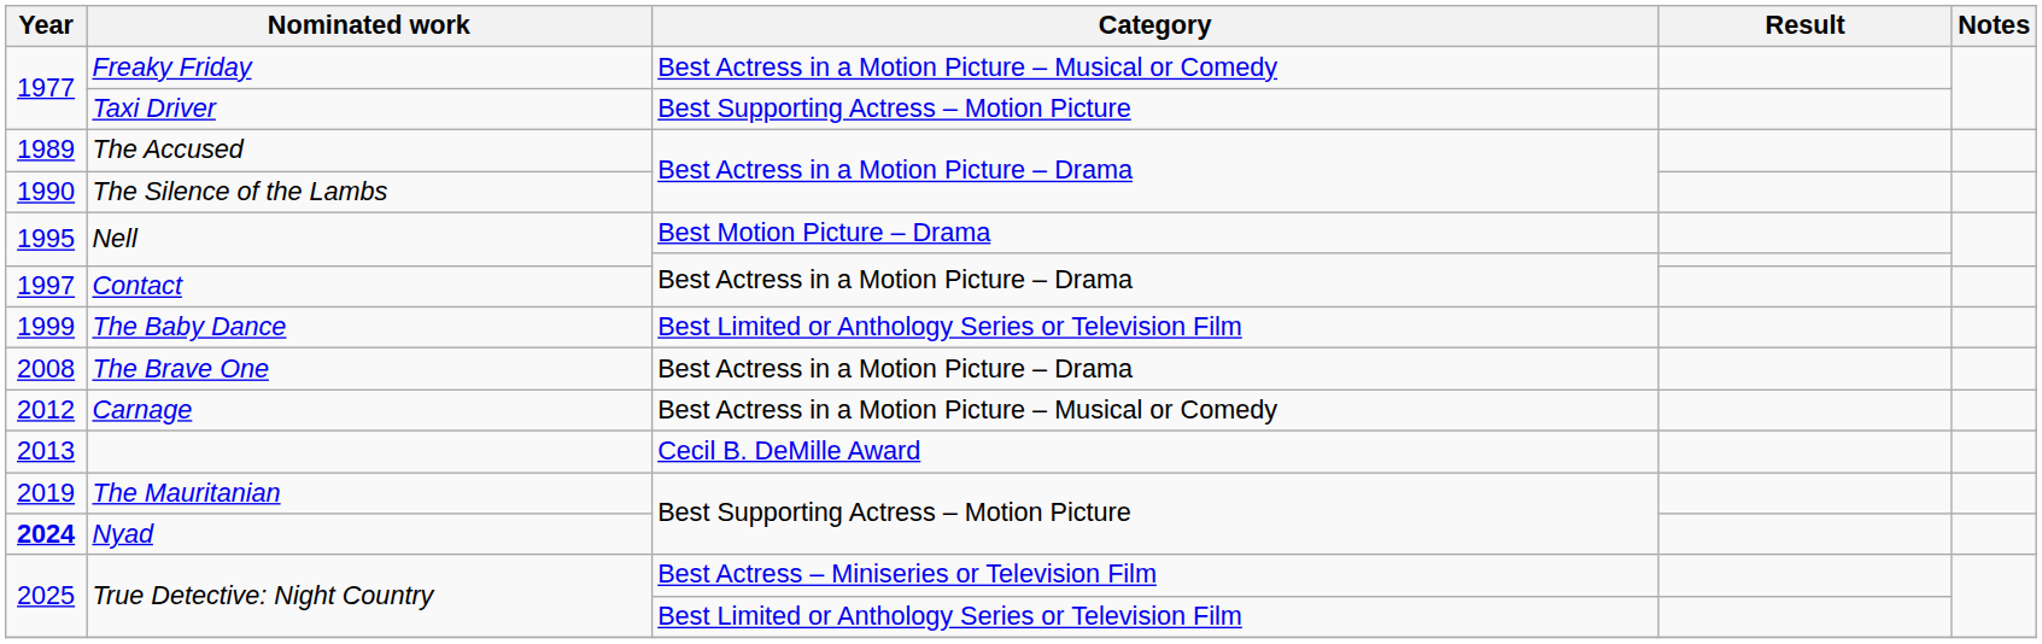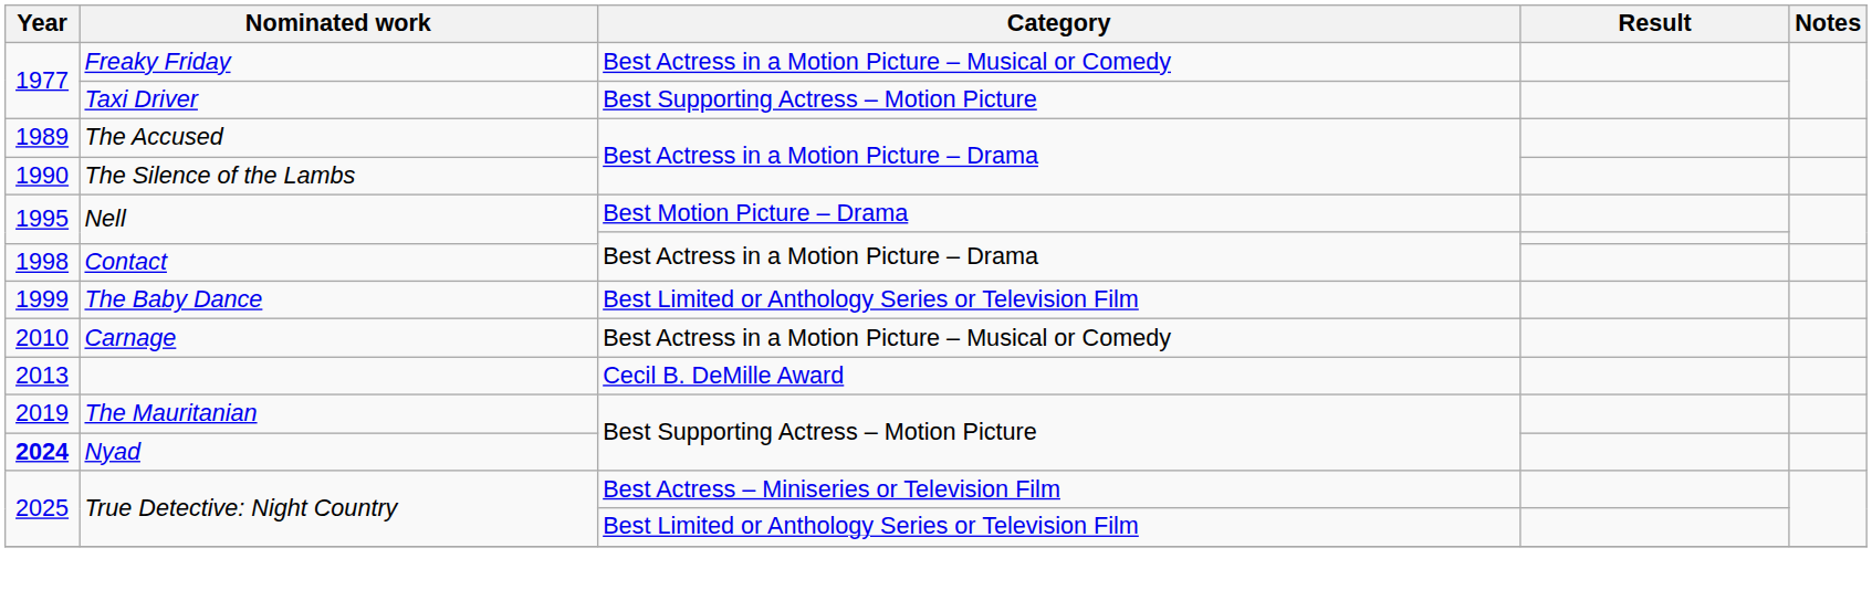 <table class=wikitable>
 <tr>
 <th width=4%>Year</th>
 <th width=29%>Nominated work</th>
 <th width=52%>Category</th>
 <th width=15%>Result</th>
 <th>Notes</th>
 </tr>
 <tr>
 <td rowspan="2" align=center><a href='#'>1977</a></td>
 <td><em><a href='#'>Freaky Friday</a></em></td>
 <td><a href='#'>Best Actress in a Motion Picture – Musical or Comedy</a></td>
 <td></td>
 <td rowspan=2></td>
 </tr>
 <tr>
 <td><em><a href='#'>Taxi Driver</a></em></td>
 <td><a href='#'>Best Supporting Actress – Motion Picture</a></td>
 <td></td>
 </tr>
 <tr>
 <td align=center><a href='#'>1989</a></td>
 <td><em>The Accused</em></td>
 <td rowspan=2><a href='#'>Best Actress in a Motion Picture – Drama</a></td>
 <td></td>
 <td></td>
 </tr>
 <tr>
 <td align=center><a href='#'>1990</a></td>
 <td><em>The Silence of the Lambs</em></td>
 <td></td>
 <td></td>
 </tr>
 <tr>
 <td rowspan=2 align=center><a href='#'>1995</a></td>
 <td rowspan=2><em>Nell</em></td>
 <td><a href='#'>Best Motion Picture – Drama</a></td>
 <td></td>
 <td rowspan=2></td>
 </tr>
 <tr>
 <td rowspan=2>Best Actress in a Motion Picture – Drama</td>
 <td></td>
 </tr>
 <tr>
-<td align=center><a href='#'>1997</a></td>
+<td align=center><a href='#'>1998</a></td>
 <td><em><a href='#'>Contact</a></em></td>
 <td></td>
 <td></td>
 </tr>
 <tr>
 <td align=center><a href='#'>1999</a></td>
 <td><em><a href='#'>The Baby Dance</a></em></td>
 <td><a href='#'>Best Limited or Anthology Series or Television Film</a></td>
 <td></td>
 <td></td>
 </tr>
 <tr>
-<td align=center><a href='#'>2008</a></td>
-<td><em><a href='#'>The Brave One</a></em></td>
-<td>Best Actress in a Motion Picture – Drama</td>
-<td></td>
-<td></td>
-</tr>
-<tr>
-<td align=center><a href='#'>2012</a></td>
+<td align=center><a href='#'>2010</a></td>
 <td><em><a href='#'>Carnage</a></em></td>
 <td>Best Actress in a Motion Picture – Musical or Comedy</td>
 <td></td>
 <td></td>
 </tr>
 <tr>
 <td align=center><a href='#'>2013</a></td>
 <td></td>
 <td><a href='#'>Cecil B. DeMille Award</a></td>
 <td></td>
 <td></td>
 </tr>
 <tr>
 <td align=center><a href='#'>2019</a></td>
 <td><em><a href='#'>The Mauritanian</a></em></td>
 <td rowspan="2">Best Supporting Actress – Motion Picture</td>
 <td></td>
 <td></td>
 </tr>
 <tr>
 <td align=center><strong><a href='#'>2024</a></strong></td>
 <td><em><a href='#'>Nyad</a></em></td>
 <td></td>
 <td></td>
 </tr>
 <tr>
 <td rowspan=2 align=center><a href='#'>2025</a></td>
 <td rowspan=2><em>True Detective: Night Country</em></td>
 <td><a href='#'>Best Actress – Miniseries or Television Film</a></td>
 <td></td>
 <td rowspan=2></td>
 </tr>
 <tr>
 <td><a href='#'>Best Limited or Anthology Series or Television Film</a></td>
 <td></td>
 </tr>
 <tr>
 </tr>
 </table>
